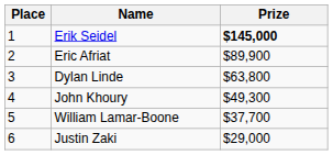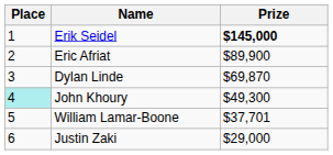 <table class="wikitable">
 <tr>
 <th width="50">Place</th>
 <th width="200">Name</th>
 <th width="125">Prize</th>
 </tr>
 <tr>
 <td>1</td>
 <td> <a href='#'>Erik Seidel</a></td>
 <td><strong>$145,000</strong></td>
 </tr>
 <tr>
 <td>2</td>
 <td> Eric Afriat</td>
 <td>$89,900</td>
 </tr>
 <tr>
 <td>3</td>
 <td> Dylan Linde</td>
-<td>$63,800</td>
+<td>$69,870</td>
 </tr>
 <tr>
-<td>4</td>
+<td style="background: paleturquoise;">4</td>
 <td> John Khoury</td>
 <td>$49,300</td>
 </tr>
 <tr>
 <td>5</td>
 <td> William Lamar-Boone</td>
-<td>$37,700</td>
+<td>$37,701</td>
 </tr>
 <tr>
 <td>6</td>
 <td> Justin Zaki</td>
 <td>$29,000</td>
 </tr>
 </table>
